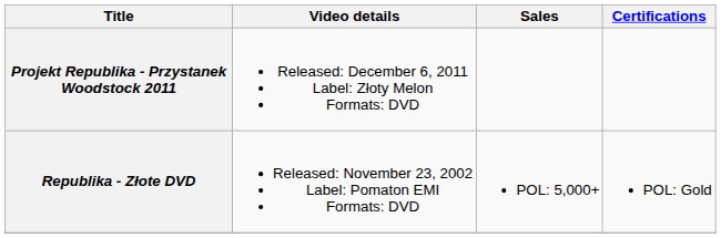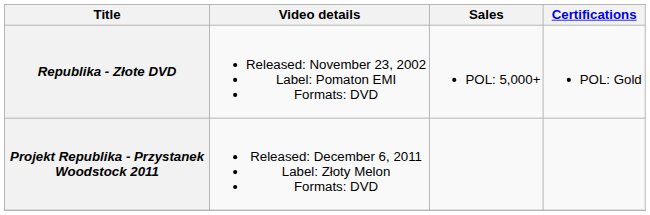 <table class="wikitable plainrowheaders" style="text-align:center;">
 <tr>
 <th scope="col" style="width:15em;">Title</th>
 <th scope="col">Video details</th>
 <th scope="col">Sales</th>
 <th scope="col"><a href='#'>Certifications</a></th>
 </tr>
 <tr>
+<th scope="row"><em>Republika - Złote DVD</em></th>
+<td><br><ul><li>Released: November 23, 2002</li><li>Label: Pomaton EMI</li><li>Formats: DVD</li></ul></td>
+<td><br><ul><li>POL: 5,000+</li></ul></td>
+<td><br><ul><li>POL: Gold</li></ul></td>
+</tr>
+<tr>
 <th scope="row"><em>Projekt Republika - Przystanek Woodstock 2011</em></th>
 <td><br><ul><li>Released: December 6, 2011</li><li>Label: Złoty Melon</li><li>Formats: DVD</li></ul></td>
 <td></td>
 <td></td>
 </tr>
 <tr>
-<th scope="row"><em>Republika - Złote DVD</em></th>
-<td><br><ul><li>Released: November 23, 2002</li><li>Label: Pomaton EMI</li><li>Formats: DVD</li></ul></td>
-<td><br><ul><li>POL: 5,000+</li></ul></td>
-<td><br><ul><li>POL: Gold</li></ul></td>
-</tr>
-<tr>
 </tr>
 </table>
